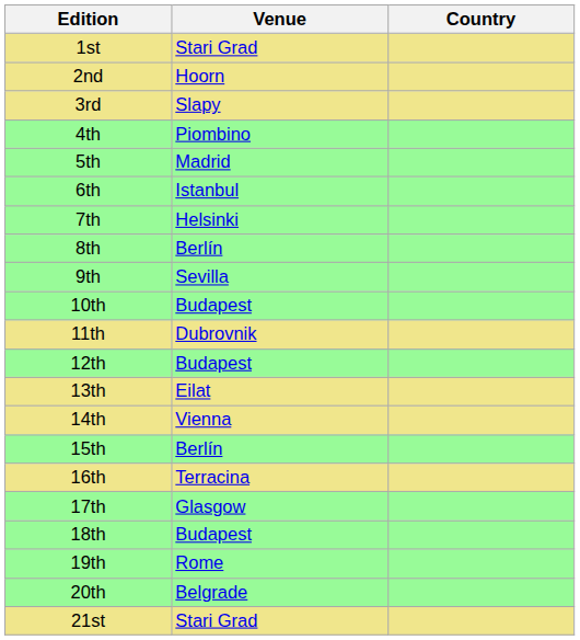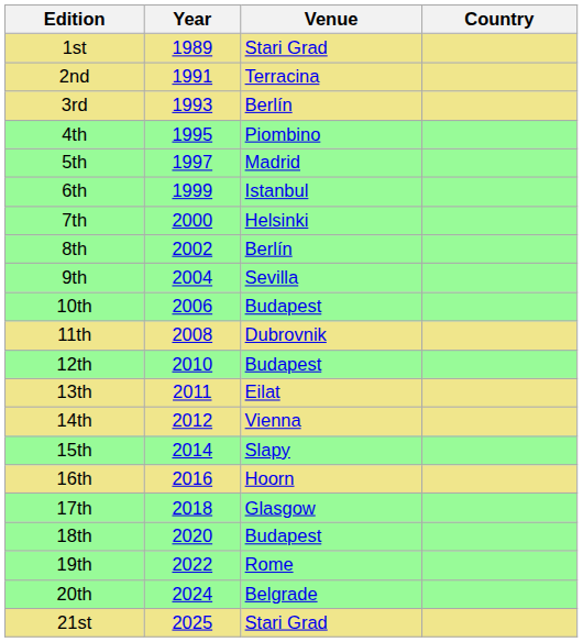 <table class="wikitable sortable" width=40% style="font-size:100%; text-align:left;">
 <tr>
 <th align=center>Edition</th>
+<th align=center>Year</th>
 <th align=center>Venue</th>
 <th align=center>Country</th>
 </tr>
 <tr bgcolor=khaki>
 <td align=center>1st</td>
+<td align=center><a href='#'>1989</a></td>
 <td><a href='#'>Stari Grad</a></td>
 <td></td>
 </tr>
 <tr bgcolor=khaki>
 <td align=center>2nd</td>
-<td><a href='#'>Hoorn</a></td>
+<td align=center><a href='#'>1991</a></td>
+<td><a href='#'>Terracina</a></td>
 <td></td>
 </tr>
 <tr bgcolor=khaki>
 <td align=center>3rd</td>
-<td><a href='#'>Slapy</a></td>
+<td align=center><a href='#'>1993</a></td>
+<td><a href='#'>Berlín</a></td>
 <td></td>
 </tr>
 <tr bgcolor=palegreen>
 <td align=center>4th</td>
+<td align=center><a href='#'>1995</a></td>
 <td><a href='#'>Piombino</a></td>
 <td></td>
 </tr>
 <tr bgcolor=palegreen>
 <td align=center>5th</td>
+<td align=center><a href='#'>1997</a></td>
 <td><a href='#'>Madrid</a></td>
 <td></td>
 </tr>
 <tr bgcolor=palegreen>
 <td align=center>6th</td>
+<td align=center><a href='#'>1999</a></td>
 <td><a href='#'>Istanbul</a></td>
 <td></td>
 </tr>
 <tr bgcolor=palegreen>
 <td align=center>7th</td>
+<td align=center><a href='#'>2000</a></td>
 <td><a href='#'>Helsinki</a></td>
 <td></td>
 </tr>
 <tr bgcolor=palegreen>
 <td align=center>8th</td>
+<td align=center><a href='#'>2002</a></td>
 <td><a href='#'>Berlín</a></td>
 <td></td>
 </tr>
 <tr bgcolor=palegreen>
 <td align=center>9th</td>
+<td align=center><a href='#'>2004</a></td>
 <td><a href='#'>Sevilla</a></td>
 <td></td>
 </tr>
 <tr bgcolor=palegreen>
 <td align=center>10th</td>
+<td align=center><a href='#'>2006</a></td>
 <td><a href='#'>Budapest</a></td>
 <td></td>
 </tr>
 <tr bgcolor=khaki>
 <td align=center>11th</td>
+<td align=center><a href='#'>2008</a></td>
 <td><a href='#'>Dubrovnik</a></td>
 <td></td>
 </tr>
 <tr bgcolor=palegreen>
 <td align=center>12th</td>
+<td align=center><a href='#'>2010</a></td>
 <td><a href='#'>Budapest</a></td>
 <td></td>
 </tr>
 <tr bgcolor=khaki>
 <td align=center>13th</td>
+<td align=center><a href='#'>2011</a></td>
 <td><a href='#'>Eilat</a></td>
 <td></td>
 </tr>
 <tr bgcolor=khaki>
 <td align=center>14th</td>
+<td align=center><a href='#'>2012</a></td>
 <td><a href='#'>Vienna</a></td>
 <td></td>
 </tr>
 <tr bgcolor=palegreen>
 <td align=center>15th</td>
-<td><a href='#'>Berlín</a></td>
+<td align=center><a href='#'>2014</a></td>
+<td><a href='#'>Slapy</a></td>
 <td></td>
 </tr>
 <tr bgcolor=khaki>
 <td align=center>16th</td>
-<td><a href='#'>Terracina</a></td>
+<td align=center><a href='#'>2016</a></td>
+<td><a href='#'>Hoorn</a></td>
 <td></td>
 </tr>
 <tr bgcolor=palegreen>
 <td align=center>17th</td>
+<td align=center><a href='#'>2018</a></td>
 <td><a href='#'>Glasgow</a></td>
 <td></td>
 </tr>
 <tr bgcolor=palegreen>
 <td align=center>18th</td>
+<td align=center><a href='#'>2020</a></td>
 <td><a href='#'>Budapest</a></td>
 <td></td>
 </tr>
 <tr bgcolor=palegreen>
 <td align=center>19th</td>
+<td align=center><a href='#'>2022</a></td>
 <td><a href='#'>Rome</a></td>
 <td></td>
 </tr>
 <tr bgcolor=palegreen>
 <td align=center>20th</td>
+<td align=center><a href='#'>2024</a></td>
 <td><a href='#'>Belgrade</a></td>
 <td></td>
 </tr>
 <tr bgcolor=khaki>
 <td align=center>21st</td>
+<td align=center><a href='#'>2025</a></td>
 <td><a href='#'>Stari Grad</a></td>
 <td></td>
 </tr>
 </table>
